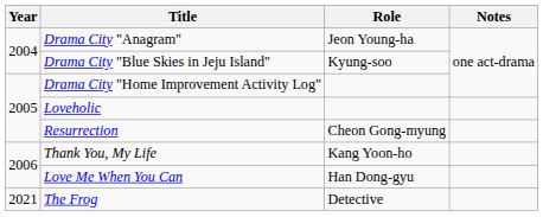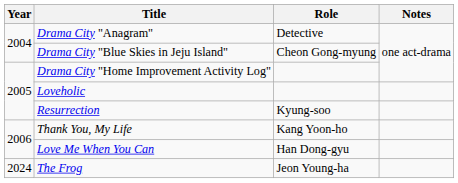 <table class="wikitable sortable">
 <tr>
 <th>Year</th>
 <th>Title</th>
 <th>Role</th>
 <th class="unsortable">Notes</th>
 </tr>
 <tr>
 <td rowspan=2>2004</td>
 <td><em><a href='#'>Drama City</a></em> "Anagram"</td>
-<td>Jeon Young-ha</td>
+<td>Detective</td>
 <td rowspan=3>one act-drama</td>
 </tr>
 <tr>
 <td><em><a href='#'>Drama City</a></em> "Blue Skies in Jeju Island"</td>
-<td>Kyung-soo</td>
+<td>Cheon Gong-myung</td>
 </tr>
 <tr>
 <td rowspan=3>2005</td>
 <td><em><a href='#'>Drama City</a></em> "Home Improvement Activity Log"</td>
 <td></td>
 </tr>
 <tr>
 <td><em><a href='#'>Loveholic</a></em></td>
 <td></td>
 <td></td>
 </tr>
 <tr>
 <td><em><a href='#'>Resurrection</a></em></td>
-<td>Cheon Gong-myung</td>
+<td>Kyung-soo</td>
 <td></td>
 </tr>
 <tr>
 <td rowspan=2>2006</td>
 <td><em>Thank You, My Life</em></td>
 <td>Kang Yoon-ho</td>
 <td></td>
 </tr>
 <tr>
 <td><em><a href='#'>Love Me When You Can</a></em></td>
 <td>Han Dong-gyu</td>
 <td></td>
 </tr>
 <tr>
-<td>2021</td>
+<td>2024</td>
 <td><em><a href='#'>The Frog</a></em></td>
-<td>Detective</td>
+<td>Jeon Young-ha</td>
 <td></td>
 </tr>
 </table>
